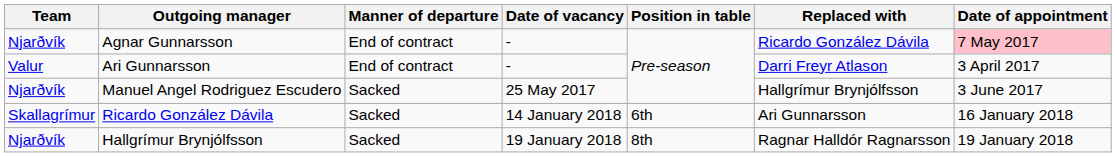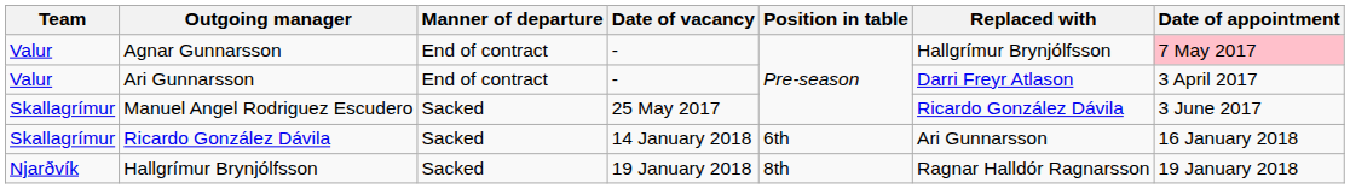 <table class="wikitable sortable">
 <tr>
 <th>Team</th>
 <th>Outgoing manager</th>
 <th>Manner of departure</th>
 <th>Date of vacancy</th>
 <th>Position in table</th>
 <th>Replaced with</th>
 <th>Date of appointment</th>
 </tr>
 <tr>
-<td><a href='#'>Njarðvík</a></td>
+<td><a href='#'>Valur</a></td>
 <td> Agnar Gunnarsson</td>
 <td>End of contract</td>
 <td>-</td>
 <td rowspan=3><em>Pre-season</em></td>
-<td> <a href='#'>Ricardo González Dávila</a></td>
+<td> Hallgrímur Brynjólfsson</td>
 <td style="background: pink;">7 May 2017</td>
 </tr>
 <tr>
 <td><a href='#'>Valur</a></td>
 <td> Ari Gunnarsson</td>
 <td>End of contract</td>
 <td>-</td>
 <td> <a href='#'>Darri Freyr Atlason</a></td>
 <td>3 April 2017</td>
 </tr>
 <tr>
-<td><a href='#'>Njarðvík</a></td>
+<td><a href='#'>Skallagrímur</a></td>
 <td> Manuel Angel Rodriguez Escudero</td>
 <td>Sacked</td>
 <td>25 May 2017</td>
-<td> Hallgrímur Brynjólfsson</td>
+<td> <a href='#'>Ricardo González Dávila</a></td>
 <td>3 June 2017</td>
 </tr>
 <tr>
 <td><a href='#'>Skallagrímur</a></td>
 <td> <a href='#'>Ricardo González Dávila</a></td>
 <td>Sacked</td>
 <td>14 January 2018</td>
 <td>6th</td>
 <td> Ari Gunnarsson</td>
 <td>16 January 2018</td>
 </tr>
 <tr>
 <td><a href='#'>Njarðvík</a></td>
 <td> Hallgrímur Brynjólfsson</td>
 <td>Sacked</td>
 <td>19 January 2018</td>
 <td>8th</td>
 <td> Ragnar Halldór Ragnarsson</td>
 <td>19 January 2018</td>
 </tr>
 </table>
